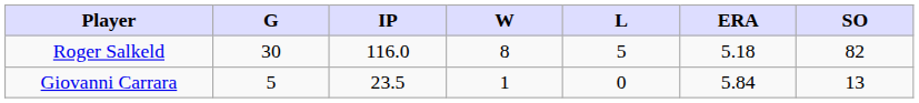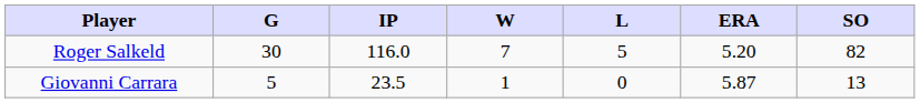 <table class="wikitable sortable">
 <tr>
 <th style="background:#ddf; width:16%;">Player</th>
 <th style="background:#ddf; width:9%;">G</th>
 <th style="background:#ddf; width:9%;">IP</th>
 <th style="background:#ddf; width:9%;">W</th>
 <th style="background:#ddf; width:9%;">L</th>
 <th style="background:#ddf; width:9%;">ERA</th>
 <th style="background:#ddf; width:9%;">SO</th>
 </tr>
 <tr align=center>
 <td><a href='#'>Roger Salkeld</a></td>
 <td>30</td>
 <td>116.0</td>
-<td>8</td>
+<td>7</td>
 <td>5</td>
-<td>5.18</td>
+<td>5.20</td>
 <td>82</td>
 </tr>
 <tr align=center>
 <td><a href='#'>Giovanni Carrara</a></td>
 <td>5</td>
 <td>23.5</td>
 <td>1</td>
 <td>0</td>
-<td>5.84</td>
+<td>5.87</td>
 <td>13</td>
 </tr>
 </table>
